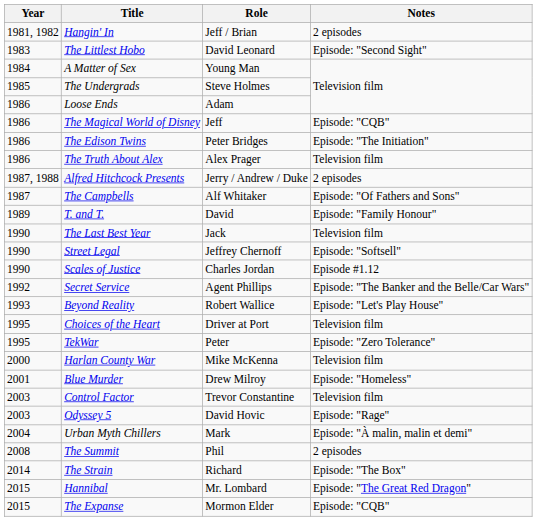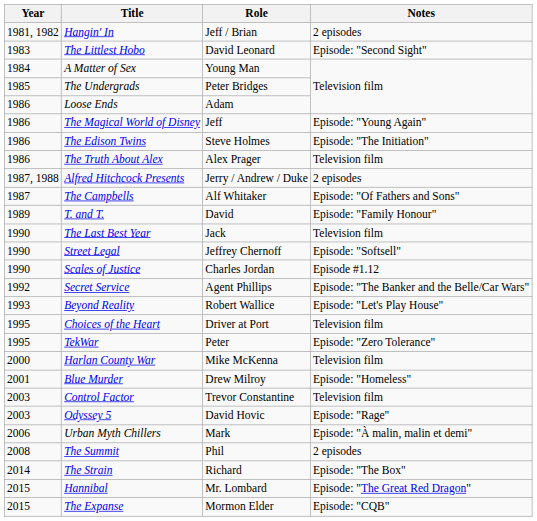 <table class="wikitable sortable">
 <tr>
 <th>Year</th>
 <th>Title</th>
 <th>Role</th>
 <th class="unsortable">Notes</th>
 </tr>
 <tr>
 <td>1981, 1982</td>
 <td><em><a href='#'>Hangin' In</a></em></td>
 <td>Jeff / Brian</td>
 <td>2 episodes</td>
 </tr>
 <tr>
 <td>1983</td>
 <td data-sort-value="Littlest Hobo, The"><em><a href='#'>The Littlest Hobo</a></em></td>
 <td>David Leonard</td>
 <td>Episode: "Second Sight"</td>
 </tr>
 <tr>
 <td>1984</td>
 <td data-sort-value="Matter of Sex, A"><em>A Matter of Sex</em></td>
 <td>Young Man</td>
 <td rowspan="3">Television film</td>
 </tr>
 <tr>
 <td>1985</td>
 <td data-sort-value="Undergrads, The"><em>The Undergrads</em></td>
-<td>Steve Holmes</td>
+<td>Peter Bridges</td>
 </tr>
 <tr>
 <td>1986</td>
 <td><em>Loose Ends</em></td>
 <td>Adam</td>
 </tr>
 <tr>
 <td>1986</td>
 <td data-sort-value="Magical World of Disney, The"><em><a href='#'>The Magical World of Disney</a></em></td>
 <td>Jeff</td>
-<td>Episode: "CQB"</td>
+<td>Episode: "Young Again"</td>
 </tr>
 <tr>
 <td>1986</td>
 <td data-sort-value="Edison Twins, The"><em><a href='#'>The Edison Twins</a></em></td>
-<td>Peter Bridges</td>
+<td>Steve Holmes</td>
 <td>Episode: "The Initiation"</td>
 </tr>
 <tr>
 <td>1986</td>
 <td data-sort-value="Truth About Alex, The"><em><a href='#'>The Truth About Alex</a></em></td>
 <td>Alex Prager</td>
 <td>Television film</td>
 </tr>
 <tr>
 <td>1987, 1988</td>
 <td><a href='#'><em>Alfred Hitchcock Presents</em></a></td>
 <td>Jerry / Andrew / Duke</td>
 <td>2 episodes</td>
 </tr>
 <tr>
 <td>1987</td>
 <td data-sort-value="Campbells, The"><em><a href='#'>The Campbells</a></em></td>
 <td>Alf Whitaker</td>
 <td>Episode: "Of Fathers and Sons"</td>
 </tr>
 <tr>
 <td>1989</td>
 <td><em><a href='#'>T. and T.</a></em></td>
 <td>David</td>
 <td>Episode: "Family Honour"</td>
 </tr>
 <tr>
 <td>1990</td>
 <td data-sort-value="Last Best Year, The"><em><a href='#'>The Last Best Year</a></em></td>
 <td>Jack</td>
 <td>Television film</td>
 </tr>
 <tr>
 <td>1990</td>
 <td><a href='#'><em>Street Legal</em></a></td>
 <td>Jeffrey Chernoff</td>
 <td>Episode: "Softsell"</td>
 </tr>
 <tr>
 <td>1990</td>
 <td><a href='#'><em>Scales of Justice</em></a></td>
 <td>Charles Jordan</td>
 <td>Episode #1.12</td>
 </tr>
 <tr>
 <td>1992</td>
 <td><a href='#'><em>Secret Service</em></a></td>
 <td>Agent Phillips</td>
 <td>Episode: "The Banker and the Belle/Car Wars"</td>
 </tr>
 <tr>
 <td>1993</td>
 <td><a href='#'><em>Beyond Reality</em></a></td>
 <td>Robert Wallice</td>
 <td>Episode: "Let's Play House"</td>
 </tr>
 <tr>
 <td>1995</td>
 <td><a href='#'><em>Choices of the Heart</em></a></td>
 <td>Driver at Port</td>
 <td>Television film</td>
 </tr>
 <tr>
 <td>1995</td>
 <td><a href='#'><em>TekWar</em></a></td>
 <td>Peter</td>
 <td>Episode: "Zero Tolerance"</td>
 </tr>
 <tr>
 <td>2000</td>
 <td><a href='#'><em>Harlan County War</em></a></td>
 <td>Mike McKenna</td>
 <td>Television film</td>
 </tr>
 <tr>
 <td>2001</td>
 <td><a href='#'><em>Blue Murder</em></a></td>
 <td>Drew Milroy</td>
 <td>Episode: "Homeless"</td>
 </tr>
 <tr>
 <td>2003</td>
 <td><em><a href='#'>Control Factor</a></em></td>
 <td>Trevor Constantine</td>
 <td>Television film</td>
 </tr>
 <tr>
 <td>2003</td>
 <td><em><a href='#'>Odyssey 5</a></em></td>
 <td>David Hovic</td>
 <td>Episode: "Rage"</td>
 </tr>
 <tr>
-<td>2004</td>
+<td>2006</td>
 <td><em>Urban Myth Chillers</em></td>
 <td>Mark</td>
 <td>Episode: "À malin, malin et demi"</td>
 </tr>
 <tr>
 <td>2008</td>
 <td data-sort-value="Summit, The"><a href='#'><em>The Summit</em></a></td>
 <td>Phil</td>
 <td>2 episodes</td>
 </tr>
 <tr>
 <td>2014</td>
 <td data-sort-value="Strain, The"><a href='#'><em>The Strain</em></a></td>
 <td>Richard</td>
 <td>Episode: "The Box"</td>
 </tr>
 <tr>
 <td>2015</td>
 <td><a href='#'><em>Hannibal</em></a></td>
 <td>Mr. Lombard</td>
 <td>Episode: "<a href='#'>The Great Red Dragon</a>"</td>
 </tr>
 <tr>
 <td>2015</td>
 <td data-sort-value="Expanse, The"><a href='#'><em>The Expanse</em></a></td>
 <td>Mormon Elder</td>
 <td>Episode: "CQB"</td>
 </tr>
 </table>
